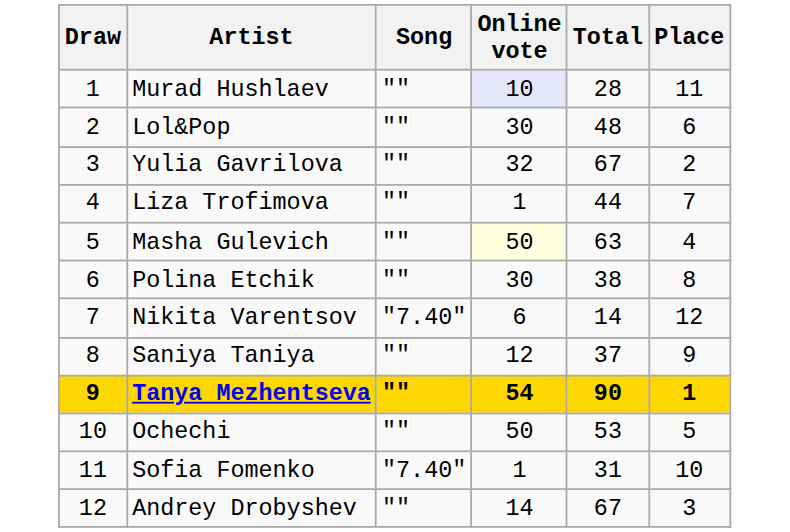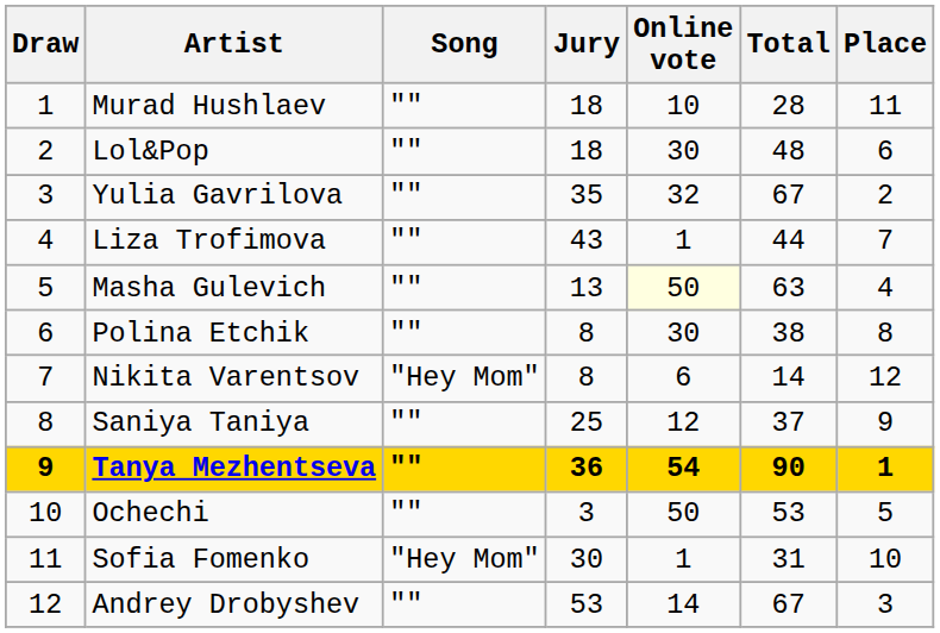 <table class="wikitable sortable plainrowheaders" style="margin:1em auto 1em auto;text-align:left">
 <tr>
 <th scope="col">Draw</th>
 <th scope="col">Artist</th>
 <th scope="col">Song</th>
+<th scope="col">Jury</th>
 <th scope="col">Online<br>vote</th>
 <th scope="col">Total</th>
 <th scope="col">Place</th>
 </tr>
 <tr>
 <td align="center">1</td>
 <td>Murad Hushlaev</td>
 <td>"" </td>
-<td align="center" style="background: lavender;">10</td>
+<td align="center">18</td>
+<td align="center">10</td>
 <td align="center">28</td>
 <td align="center">11</td>
 </tr>
 <tr>
 <td align="center">2</td>
 <td>Lol&Pop</td>
 <td>"" </td>
+<td align="center">18</td>
 <td align="center">30</td>
 <td align="center">48</td>
 <td align="center">6</td>
 </tr>
 <tr>
 <td align="center">3</td>
 <td>Yulia Gavrilova</td>
 <td>"" </td>
+<td align="center">35</td>
 <td align="center">32</td>
 <td align="center">67</td>
 <td align="center">2</td>
 </tr>
 <tr>
 <td align="center">4</td>
 <td>Liza Trofimova</td>
 <td>"" </td>
+<td align="center">43</td>
 <td align="center">1</td>
 <td align="center">44</td>
 <td align="center">7</td>
 </tr>
 <tr>
 <td align="center">5</td>
 <td>Masha Gulevich</td>
 <td>"" </td>
+<td align="center">13</td>
 <td align="center" style="background: lightyellow;">50</td>
 <td align="center">63</td>
 <td align="center">4</td>
 </tr>
 <tr>
 <td align="center">6</td>
 <td>Polina Etchik</td>
 <td>"" </td>
+<td align="center">8</td>
 <td align="center">30</td>
 <td align="center">38</td>
 <td align="center">8</td>
 </tr>
 <tr>
 <td align="center">7</td>
 <td>Nikita Varentsov</td>
-<td>"7.40"</td>
+<td>"Hey Mom"</td>
+<td align="center">8</td>
 <td align="center">6</td>
 <td align="center">14</td>
 <td align="center">12</td>
 </tr>
 <tr>
 <td align="center">8</td>
 <td>Saniya Taniya</td>
 <td>"" </td>
+<td align="center">25</td>
 <td align="center">12</td>
 <td align="center">37</td>
 <td align="center">9</td>
 </tr>
 <tr style="font-weight:bold;background:gold;">
 <td align="center">9</td>
 <td><a href='#'>Tanya Mezhentseva</a></td>
 <td>""</td>
+<td align="center">36</td>
 <td align="center">54</td>
 <td align="center">90</td>
 <td align="center">1</td>
 </tr>
 <tr>
 <td align="center">10</td>
 <td>Ochechi</td>
 <td>"" </td>
+<td align="center">3</td>
 <td align="center">50</td>
 <td align="center">53</td>
 <td align="center">5</td>
 </tr>
 <tr>
 <td align="center">11</td>
 <td>Sofia Fomenko</td>
-<td>"7.40"</td>
+<td>"Hey Mom"</td>
+<td align="center">30</td>
 <td align="center">1</td>
 <td align="center">31</td>
 <td align="center">10</td>
 </tr>
 <tr>
 <td align="center">12</td>
 <td>Andrey Drobyshev</td>
 <td>"" </td>
+<td align="center">53</td>
 <td align="center">14</td>
 <td align="center">67</td>
 <td align="center">3</td>
 </tr>
 </table>
